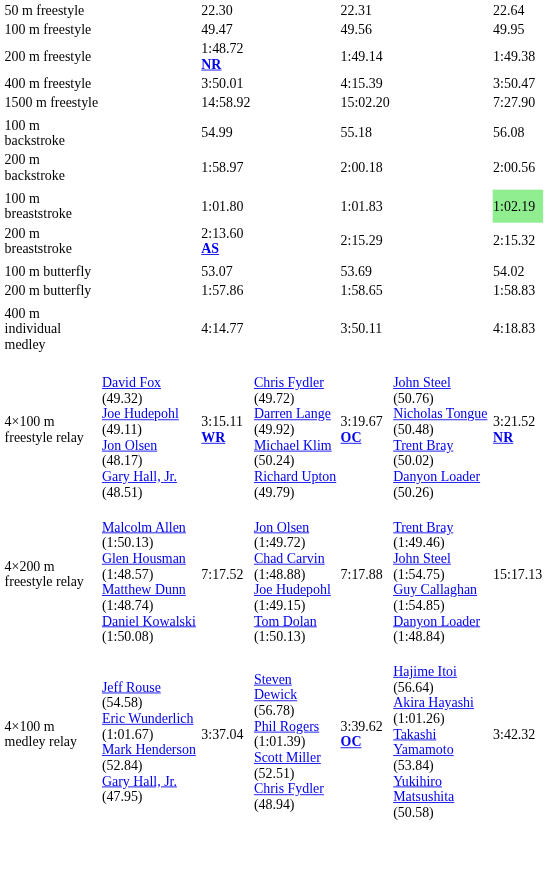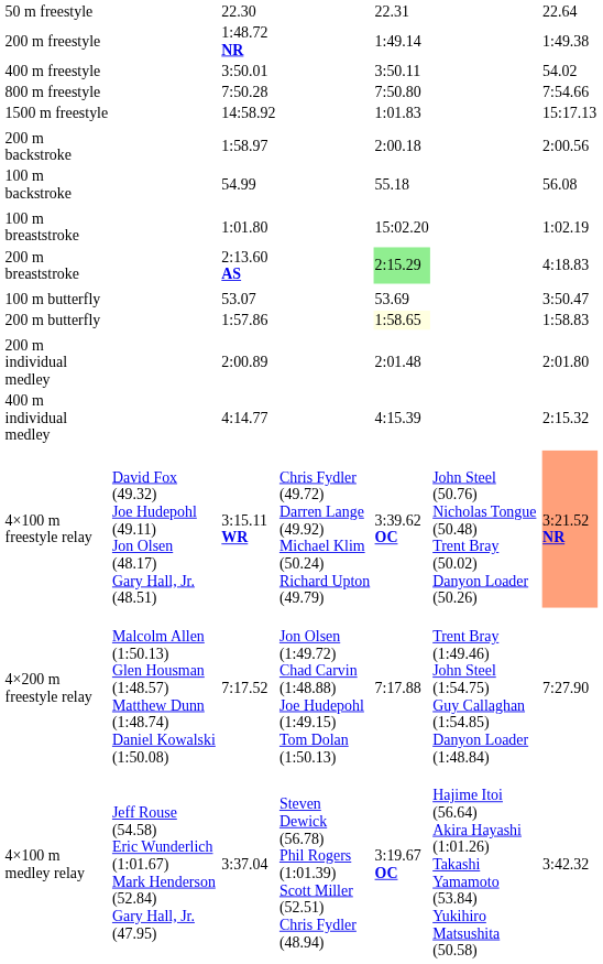 <table>
 <tr>
 <td>50 m freestyle <br></td>
 <td></td>
 <td>22.30</td>
 <td></td>
 <td>22.31</td>
 <td></td>
 <td>22.64</td>
-</tr>
-<tr>
-<td>100 m freestyle <br></td>
-<td></td>
-<td>49.47</td>
-<td></td>
-<td>49.56</td>
-<td></td>
-<td>49.95</td>
 </tr>
 <tr>
 <td>200 m freestyle <br></td>
 <td></td>
 <td>1:48.72<br><strong><a href='#'>NR</a></strong></td>
 <td></td>
 <td>1:49.14</td>
 <td></td>
 <td>1:49.38</td>
 </tr>
 <tr>
 <td>400 m freestyle <br></td>
 <td></td>
 <td>3:50.01</td>
 <td></td>
-<td>4:15.39</td>
+<td>3:50.11</td>
 <td></td>
-<td>3:50.47</td>
+<td>54.02</td>
+</tr>
+<tr>
+<td>800 m freestyle <br></td>
+<td></td>
+<td>7:50.28</td>
+<td></td>
+<td>7:50.80</td>
+<td></td>
+<td>7:54.66</td>
 </tr>
 <tr>
 <td>1500 m freestyle <br></td>
 <td></td>
 <td>14:58.92</td>
 <td></td>
-<td>15:02.20</td>
+<td>1:01.83</td>
 <td></td>
-<td>7:27.90</td>
+<td>15:17.13</td>
 </tr>
 <tr>
 <td></td>
 <td></td>
 <td></td>
 <td></td>
 <td></td>
 <td></td>
 <td></td>
 </tr>
 <tr>
+<td>200 m backstroke <br></td>
+<td></td>
+<td>1:58.97</td>
+<td></td>
+<td>2:00.18</td>
+<td></td>
+<td>2:00.56</td>
+</tr>
+<tr>
 <td>100 m backstroke <br></td>
 <td></td>
 <td>54.99</td>
 <td></td>
 <td>55.18</td>
 <td></td>
 <td>56.08</td>
-</tr>
-<tr>
-<td>200 m backstroke <br></td>
-<td></td>
-<td>1:58.97</td>
-<td></td>
-<td>2:00.18</td>
-<td></td>
-<td>2:00.56</td>
 </tr>
 <tr>
 <td></td>
 <td></td>
 <td></td>
 <td></td>
 <td></td>
 <td></td>
 <td></td>
 </tr>
 <tr>
 <td>100 m breaststroke <br></td>
 <td></td>
 <td>1:01.80</td>
 <td></td>
-<td>1:01.83</td>
+<td>15:02.20</td>
 <td></td>
-<td style="background: lightgreen;">1:02.19</td>
+<td>1:02.19</td>
 </tr>
 <tr>
 <td>200 m breaststroke <br></td>
 <td></td>
 <td>2:13.60<br><strong><a href='#'>AS</a></strong></td>
 <td></td>
-<td>2:15.29</td>
+<td style="background: lightgreen;">2:15.29</td>
 <td></td>
-<td>2:15.32</td>
+<td>4:18.83</td>
 </tr>
 <tr>
 <td></td>
 <td></td>
 <td></td>
 <td></td>
 <td></td>
 <td></td>
 <td></td>
 </tr>
 <tr>
 <td>100 m butterfly <br></td>
 <td></td>
 <td>53.07</td>
 <td></td>
 <td>53.69</td>
 <td></td>
-<td>54.02</td>
+<td>3:50.47</td>
 </tr>
 <tr>
 <td>200 m butterfly <br></td>
 <td></td>
 <td>1:57.86</td>
 <td></td>
-<td>1:58.65</td>
+<td style="background: lightyellow;">1:58.65</td>
 <td></td>
 <td>1:58.83</td>
 </tr>
 <tr>
 <td></td>
 <td></td>
 <td></td>
 <td></td>
 <td></td>
 <td></td>
 <td></td>
 </tr>
 <tr>
+<td>200 m individual medley <br></td>
+<td></td>
+<td>2:00.89</td>
+<td></td>
+<td>2:01.48</td>
+<td></td>
+<td>2:01.80</td>
+</tr>
+<tr>
 <td>400 m individual medley <br></td>
 <td></td>
 <td>4:14.77</td>
 <td></td>
-<td>3:50.11</td>
+<td>4:15.39</td>
 <td></td>
-<td>4:18.83</td>
+<td>2:15.32</td>
 </tr>
 <tr>
 <td></td>
 <td></td>
 <td></td>
 <td></td>
 <td></td>
 <td></td>
 <td></td>
 </tr>
 <tr>
 <td>4×100 m freestyle relay <br></td>
 <td><br><a href='#'>David Fox</a> (49.32)<br><a href='#'>Joe Hudepohl</a> (49.11)<br><a href='#'>Jon Olsen</a> (48.17)<br><a href='#'>Gary Hall, Jr.</a> (48.51)</td>
 <td>3:15.11<br><strong><a href='#'>WR</a></strong></td>
 <td><br><a href='#'>Chris Fydler</a> (49.72)<br><a href='#'>Darren Lange</a> (49.92)<br><a href='#'>Michael Klim</a> (50.24)<br><a href='#'>Richard Upton</a> (49.79)</td>
-<td>3:19.67<br><strong><a href='#'>OC</a></strong></td>
+<td>3:39.62<br><strong><a href='#'>OC</a></strong></td>
 <td><br><a href='#'>John Steel</a> (50.76)<br><a href='#'>Nicholas Tongue</a> (50.48)<br><a href='#'>Trent Bray</a> (50.02)<br><a href='#'>Danyon Loader</a> (50.26)</td>
-<td>3:21.52<br><strong><a href='#'>NR</a></strong></td>
+<td style="background: lightsalmon;">3:21.52<br><strong><a href='#'>NR</a></strong></td>
 </tr>
 <tr>
 <td>4×200 m freestyle relay <br></td>
 <td><br><a href='#'>Malcolm Allen</a> (1:50.13)<br><a href='#'>Glen Housman</a> (1:48.57)<br><a href='#'>Matthew Dunn</a> (1:48.74)<br><a href='#'>Daniel Kowalski</a> (1:50.08)</td>
 <td>7:17.52</td>
 <td><br><a href='#'>Jon Olsen</a> (1:49.72)<br><a href='#'>Chad Carvin</a> (1:48.88)<br><a href='#'>Joe Hudepohl</a> (1:49.15)<br><a href='#'>Tom Dolan</a> (1:50.13)</td>
 <td>7:17.88</td>
 <td><br><a href='#'>Trent Bray</a> (1:49.46)<br><a href='#'>John Steel</a> (1:54.75)<br><a href='#'>Guy Callaghan</a> (1:54.85)<br><a href='#'>Danyon Loader</a> (1:48.84)</td>
-<td>15:17.13</td>
+<td>7:27.90</td>
 </tr>
 <tr>
 <td>4×100 m medley relay <br></td>
 <td><br><a href='#'>Jeff Rouse</a> (54.58)<br><a href='#'>Eric Wunderlich</a> (1:01.67)<br><a href='#'>Mark Henderson</a> (52.84)<br><a href='#'>Gary Hall, Jr.</a> (47.95)</td>
 <td>3:37.04</td>
 <td><br><a href='#'>Steven Dewick</a> (56.78)<br><a href='#'>Phil Rogers</a> (1:01.39)<br><a href='#'>Scott Miller</a> (52.51)<br><a href='#'>Chris Fydler</a> (48.94)</td>
-<td>3:39.62<br><strong><a href='#'>OC</a></strong></td>
+<td>3:19.67<br><strong><a href='#'>OC</a></strong></td>
 <td><br><a href='#'>Hajime Itoi</a> (56.64)<br><a href='#'>Akira Hayashi</a> (1:01.26)<br><a href='#'>Takashi Yamamoto</a> (53.84)<br><a href='#'>Yukihiro Matsushita</a> (50.58)</td>
 <td>3:42.32</td>
 </tr>
 </table>
